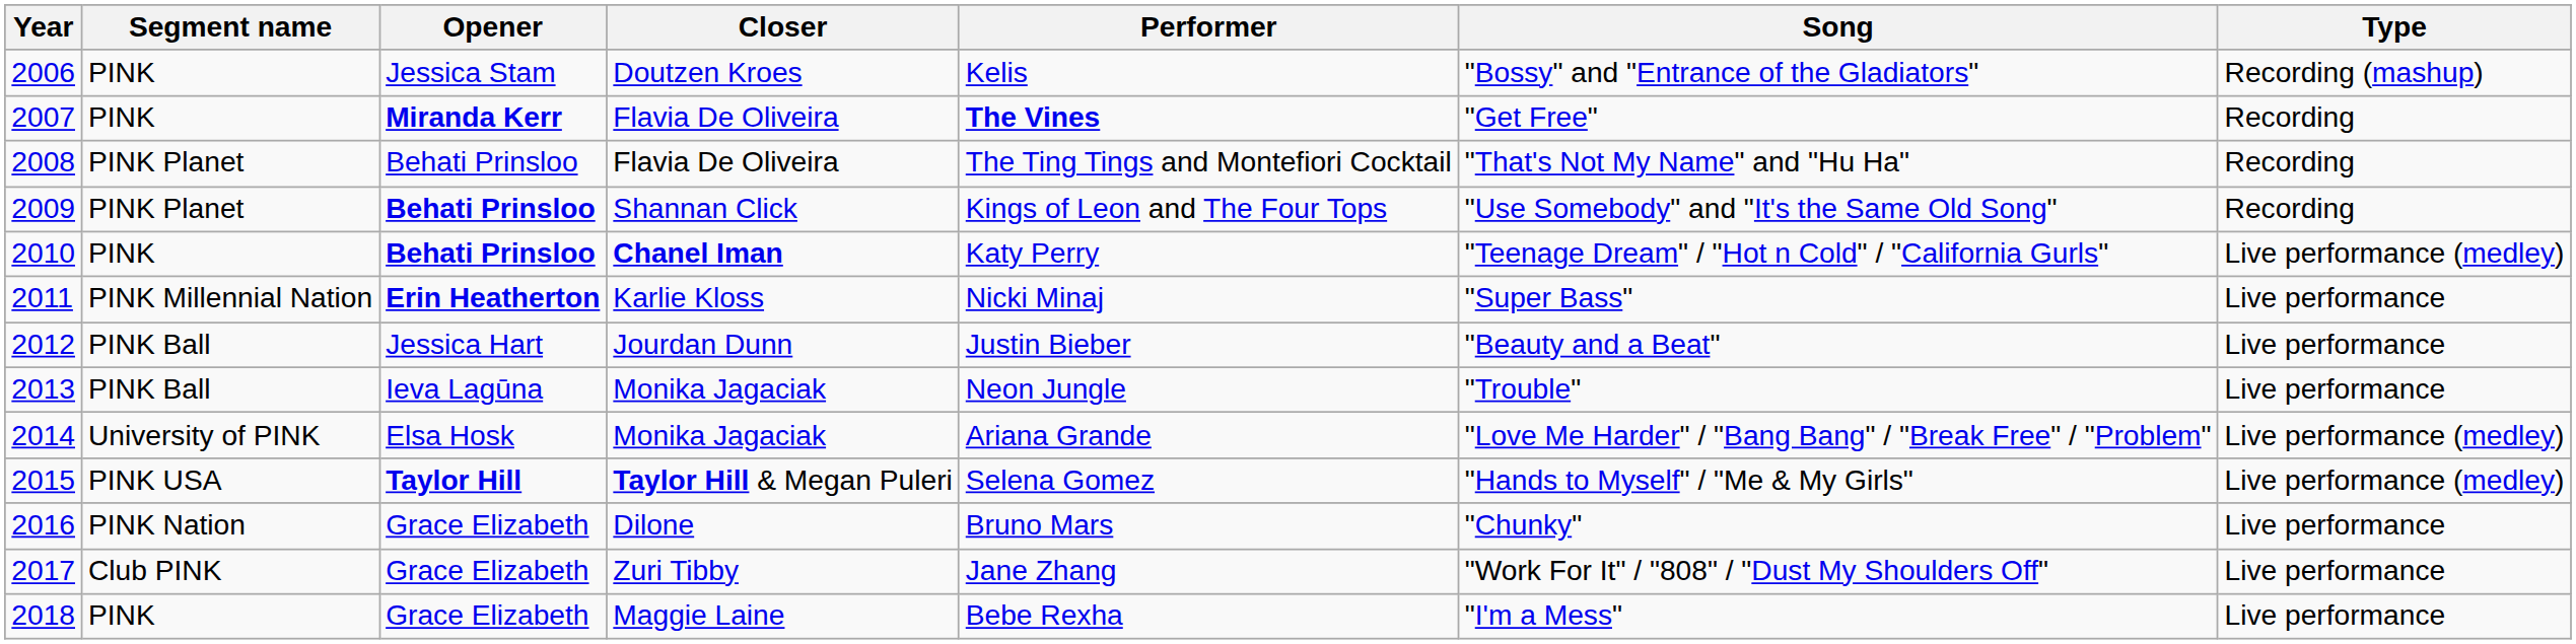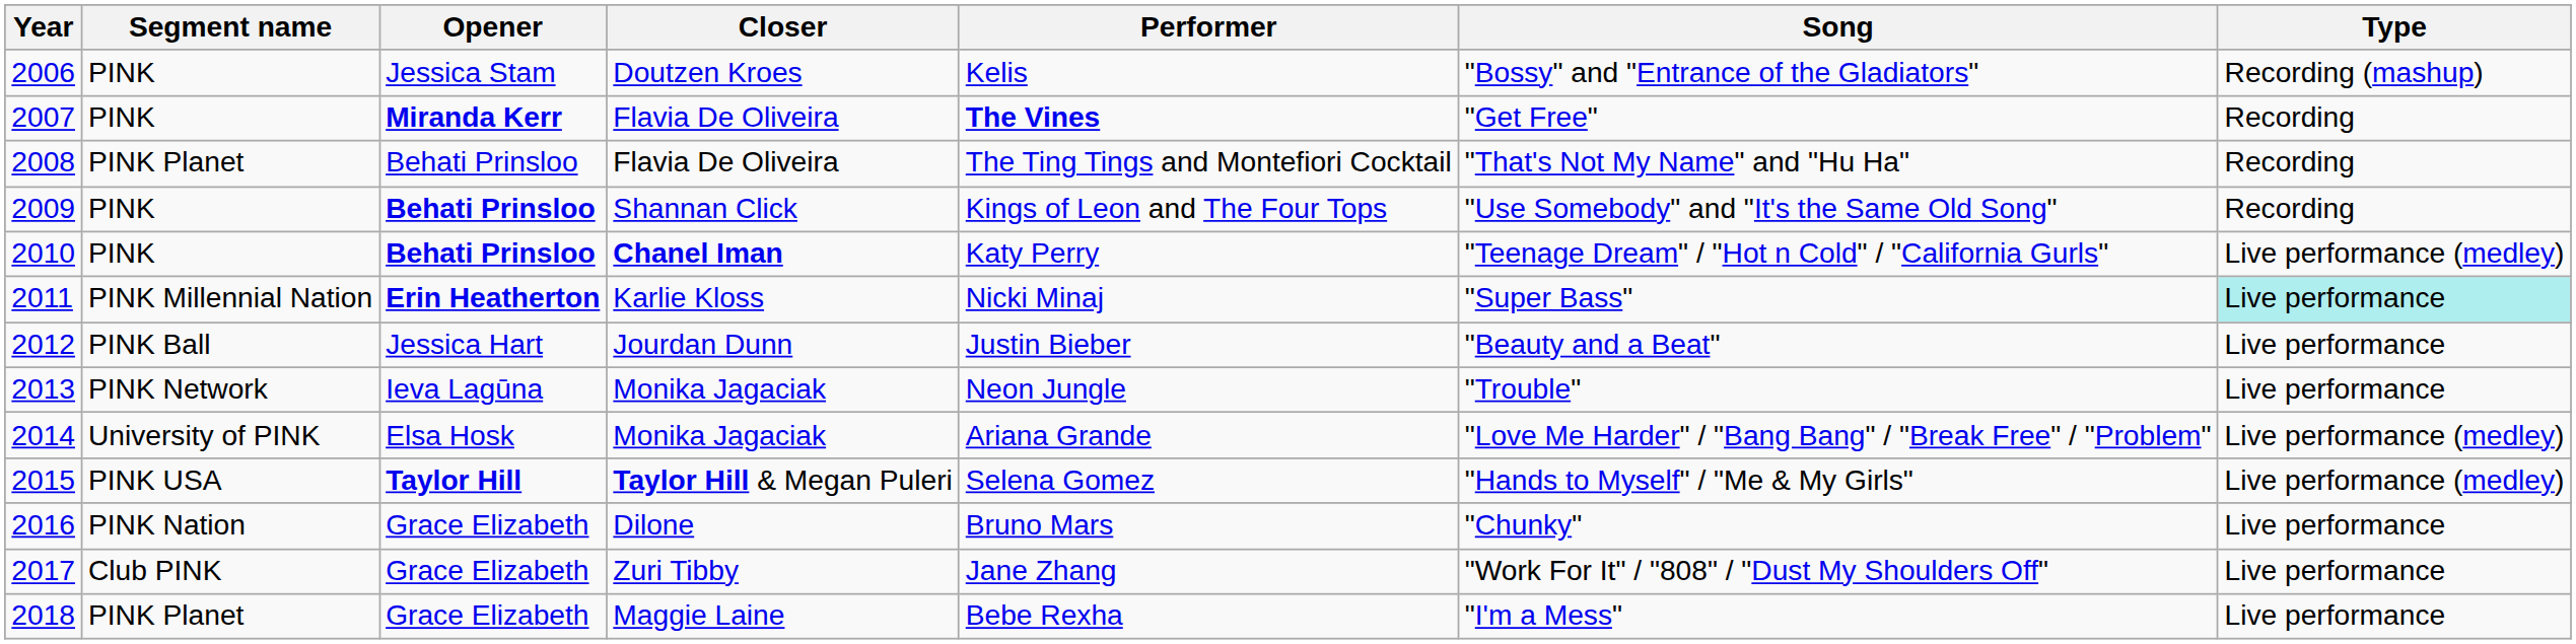 <table class="wikitable">
 <tr>
 <th>Year</th>
 <th>Segment name</th>
 <th>Opener</th>
 <th>Closer</th>
 <th>Performer</th>
 <th>Song</th>
 <th>Type</th>
 </tr>
 <tr>
 <td><a href='#'>2006</a></td>
 <td>PINK</td>
 <td><a href='#'>Jessica Stam</a></td>
 <td><a href='#'>Doutzen Kroes</a></td>
 <td><a href='#'>Kelis</a></td>
 <td>"<a href='#'>Bossy</a>" and "<a href='#'>Entrance of the Gladiators</a>"</td>
 <td>Recording (<a href='#'>mashup</a>)</td>
 </tr>
 <tr>
 <td><a href='#'>2007</a></td>
 <td>PINK</td>
 <td><strong><a href='#'>Miranda Kerr</a></strong></td>
 <td><a href='#'>Flavia De Oliveira</a></td>
 <td><strong><a href='#'>The Vines</a></strong></td>
 <td>"<a href='#'>Get Free</a>"</td>
 <td>Recording</td>
 </tr>
 <tr>
 <td><a href='#'>2008</a></td>
 <td>PINK Planet</td>
 <td><a href='#'>Behati Prinsloo</a></td>
 <td>Flavia De Oliveira</td>
 <td><a href='#'>The Ting Tings</a> and Montefiori Cocktail</td>
 <td>"<a href='#'>That's Not My Name</a>" and "Hu Ha"</td>
 <td>Recording</td>
 </tr>
 <tr>
 <td><a href='#'>2009</a></td>
-<td>PINK Planet</td>
+<td>PINK</td>
 <td><strong><a href='#'>Behati Prinsloo</a></strong></td>
 <td><a href='#'>Shannan Click</a></td>
 <td><a href='#'>Kings of Leon</a> and <a href='#'>The Four Tops</a></td>
 <td>"<a href='#'>Use Somebody</a>" and "<a href='#'>It's the Same Old Song</a>"</td>
 <td>Recording</td>
 </tr>
 <tr>
 <td><a href='#'>2010</a></td>
 <td>PINK</td>
 <td><strong><a href='#'>Behati Prinsloo</a></strong></td>
 <td><strong><a href='#'>Chanel Iman</a></strong></td>
 <td><a href='#'>Katy Perry</a></td>
 <td>"<a href='#'>Teenage Dream</a>" / "<a href='#'>Hot n Cold</a>" / "<a href='#'>California Gurls</a>"</td>
 <td>Live performance (<a href='#'>medley</a>)</td>
 </tr>
 <tr>
 <td><a href='#'>2011</a></td>
 <td>PINK Millennial Nation</td>
 <td><strong><a href='#'>Erin Heatherton</a></strong></td>
 <td><a href='#'>Karlie Kloss</a></td>
 <td><a href='#'>Nicki Minaj</a></td>
 <td>"<a href='#'>Super Bass</a>"</td>
-<td>Live performance</td>
+<td style="background: paleturquoise;">Live performance</td>
 </tr>
 <tr>
 <td><a href='#'>2012</a></td>
 <td>PINK Ball</td>
 <td><a href='#'>Jessica Hart</a></td>
 <td><a href='#'>Jourdan Dunn</a></td>
 <td><a href='#'>Justin Bieber</a></td>
 <td>"<a href='#'>Beauty and a Beat</a>"</td>
 <td>Live performance </td>
 </tr>
 <tr>
 <td><a href='#'>2013</a></td>
-<td>PINK Ball</td>
+<td>PINK Network</td>
 <td><a href='#'>Ieva Lagūna</a></td>
 <td><a href='#'>Monika Jagaciak</a></td>
 <td><a href='#'>Neon Jungle</a></td>
 <td>"<a href='#'>Trouble</a>"</td>
 <td>Live performance</td>
 </tr>
 <tr>
 <td><a href='#'>2014</a></td>
 <td>University of PINK</td>
 <td><a href='#'>Elsa Hosk</a></td>
 <td><a href='#'>Monika Jagaciak</a></td>
 <td><a href='#'>Ariana Grande</a></td>
 <td>"<a href='#'>Love Me Harder</a>" / "<a href='#'>Bang Bang</a>" / "<a href='#'>Break Free</a>" / "<a href='#'>Problem</a>"</td>
 <td>Live performance (<a href='#'>medley</a>) </td>
 </tr>
 <tr>
 <td><a href='#'>2015</a></td>
 <td>PINK USA</td>
 <td><strong><a href='#'>Taylor Hill</a></strong></td>
 <td><strong><a href='#'>Taylor Hill</a></strong> & Megan Puleri</td>
 <td><a href='#'>Selena Gomez</a></td>
 <td>"<a href='#'>Hands to Myself</a>" / "Me & My Girls"</td>
 <td>Live performance (<a href='#'>medley</a>)</td>
 </tr>
 <tr>
 <td><a href='#'>2016</a></td>
 <td>PINK Nation</td>
 <td><a href='#'>Grace Elizabeth</a></td>
 <td><a href='#'>Dilone</a></td>
 <td><a href='#'>Bruno Mars</a></td>
 <td>"<a href='#'>Chunky</a>"</td>
 <td>Live performance</td>
 </tr>
 <tr>
 <td><a href='#'>2017</a></td>
 <td>Club PINK</td>
 <td><a href='#'>Grace Elizabeth</a></td>
 <td><a href='#'>Zuri Tibby</a></td>
 <td><a href='#'>Jane Zhang</a></td>
 <td>"Work For It" / "808" / "<a href='#'>Dust My Shoulders Off</a>"</td>
 <td>Live performance</td>
 </tr>
 <tr>
 <td><a href='#'>2018</a></td>
-<td>PINK</td>
+<td>PINK Planet</td>
 <td><a href='#'>Grace Elizabeth</a></td>
 <td><a href='#'>Maggie Laine</a></td>
 <td><a href='#'>Bebe Rexha</a></td>
 <td>"<a href='#'>I'm a Mess</a>"</td>
 <td>Live performance</td>
 </tr>
 </table>
